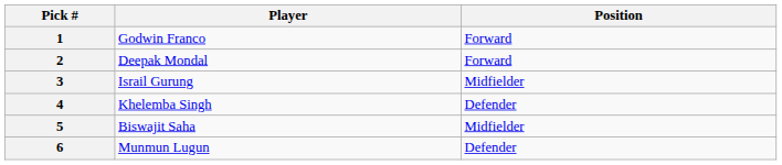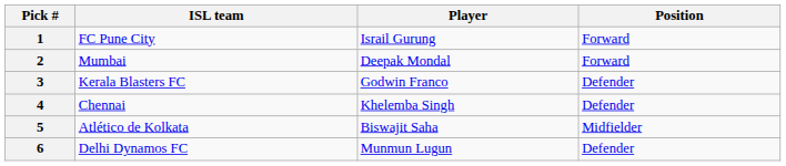 <table class="wikitable sortable" style="width:70%">
 <tr>
 <th width=7%>Pick #</th>
+<th width=28%>ISL team</th>
 <th width=22%>Player</th>
 <th width=20%>Position</th>
 </tr>
 <tr>
 <th>1</th>
-<td><a href='#'>Godwin Franco</a></td>
+<td><a href='#'>FC Pune City</a></td>
+<td><a href='#'>Israil Gurung</a></td>
 <td><a href='#'>Forward</a></td>
 </tr>
 <tr>
 <th>2</th>
+<td><a href='#'>Mumbai</a></td>
 <td><a href='#'>Deepak Mondal</a></td>
 <td><a href='#'>Forward</a></td>
 </tr>
 <tr>
 <th>3</th>
-<td><a href='#'>Israil Gurung</a></td>
-<td><a href='#'>Midfielder</a></td>
+<td><a href='#'>Kerala Blasters FC</a></td>
+<td><a href='#'>Godwin Franco</a></td>
+<td><a href='#'>Defender</a></td>
 </tr>
 <tr>
 <th>4</th>
+<td><a href='#'>Chennai</a></td>
 <td><a href='#'>Khelemba Singh</a></td>
 <td><a href='#'>Defender</a></td>
 </tr>
 <tr>
 <th>5</th>
+<td><a href='#'>Atlético de Kolkata</a></td>
 <td><a href='#'>Biswajit Saha</a></td>
 <td><a href='#'>Midfielder</a></td>
 </tr>
 <tr>
 <th>6</th>
+<td><a href='#'>Delhi Dynamos FC</a></td>
 <td><a href='#'>Munmun Lugun</a></td>
 <td><a href='#'>Defender</a></td>
 </tr>
 </table>
